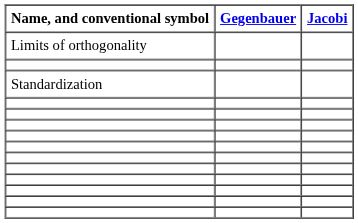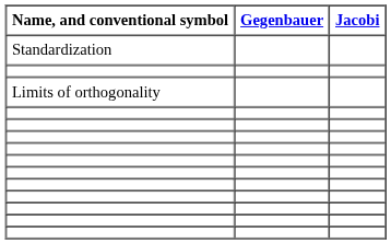 <table border="1" cellspacing="0" cellpadding="5" style="margin:1em auto;">
 <tr ---->
 <th>Name, and conventional symbol</th>
 <th><a href='#'>Gegenbauer</a></th>
 <th><a href='#'>Jacobi</a></th>
 </tr>
 <tr ---->
-<td>Limits of orthogonality</td>
+<td>Standardization</td>
 <td></td>
 <td></td>
 </tr>
 <tr ---->
 <td></td>
 <td></td>
 <td></td>
 </tr>
 <tr ---->
-<td>Standardization</td>
+<td>Limits of orthogonality</td>
 <td></td>
 <td></td>
 </tr>
 <tr ---->
 <td></td>
 <td></td>
 <td></td>
 </tr>
 <tr ---->
 <td></td>
 <td></td>
 <td></td>
 </tr>
 <tr ---->
 <td></td>
 <td></td>
 <td></td>
 </tr>
 <tr ---->
 <td></td>
 <td></td>
 <td></td>
 </tr>
 <tr ---->
 <td></td>
 <td></td>
 <td></td>
 </tr>
 <tr ---->
 <td></td>
 <td></td>
 <td></td>
 </tr>
 <tr ---->
 <td></td>
 <td></td>
 <td></td>
 </tr>
 <tr ---->
 <td></td>
 <td></td>
 <td></td>
 </tr>
 <tr ---->
 <td></td>
 <td></td>
 <td></td>
 </tr>
 <tr ---->
 <td></td>
 <td></td>
 <td></td>
 </tr>
 <tr ---->
 <td></td>
 <td></td>
 <td></td>
 </tr>
 </table>
